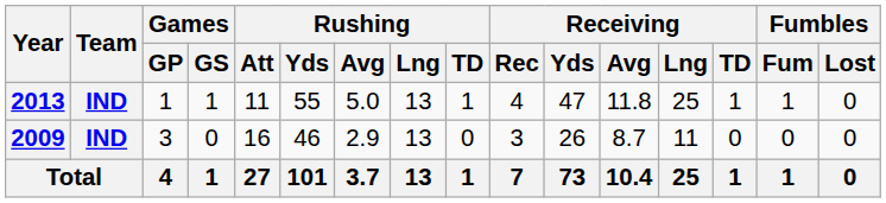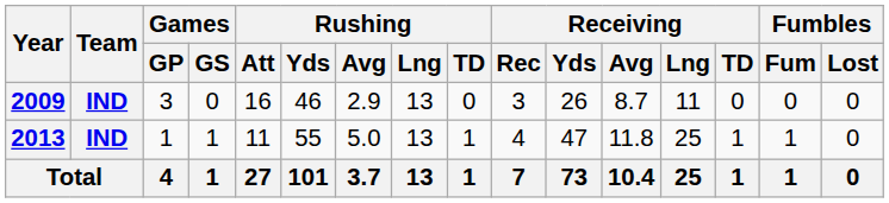 <table class="wikitable" style="text-align:center;">
 <tr>
 <th rowspan="2">Year</th>
 <th rowspan="2">Team</th>
 <th colspan="2">Games</th>
 <th colspan="5">Rushing</th>
 <th colspan="5">Receiving</th>
 <th colspan="2">Fumbles</th>
 </tr>
 <tr>
 <th>GP</th>
 <th>GS</th>
 <th>Att</th>
 <th>Yds</th>
 <th>Avg</th>
 <th>Lng</th>
 <th>TD</th>
 <th>Rec</th>
 <th>Yds</th>
 <th>Avg</th>
 <th>Lng</th>
 <th>TD</th>
 <th>Fum</th>
 <th>Lost</th>
 </tr>
 <tr>
+<th><a href='#'>2009</a></th>
+<th><a href='#'>IND</a></th>
+<td>3</td>
+<td>0</td>
+<td>16</td>
+<td>46</td>
+<td>2.9</td>
+<td>13</td>
+<td>0</td>
+<td>3</td>
+<td>26</td>
+<td>8.7</td>
+<td>11</td>
+<td>0</td>
+<td>0</td>
+<td>0</td>
+</tr>
+<tr>
 <th><a href='#'>2013</a></th>
 <th><a href='#'>IND</a></th>
 <td>1</td>
 <td>1</td>
 <td>11</td>
 <td>55</td>
 <td>5.0</td>
 <td>13</td>
 <td>1</td>
 <td>4</td>
 <td>47</td>
 <td>11.8</td>
 <td>25</td>
 <td>1</td>
 <td>1</td>
-<td>0</td>
-</tr>
-<tr>
-<th><a href='#'>2009</a></th>
-<th><a href='#'>IND</a></th>
-<td>3</td>
-<td>0</td>
-<td>16</td>
-<td>46</td>
-<td>2.9</td>
-<td>13</td>
-<td>0</td>
-<td>3</td>
-<td>26</td>
-<td>8.7</td>
-<td>11</td>
-<td>0</td>
-<td>0</td>
 <td>0</td>
 </tr>
 <tr>
 <th colspan="2">Total</th>
 <th>4</th>
 <th>1</th>
 <th>27</th>
 <th>101</th>
 <th>3.7</th>
 <th>13</th>
 <th>1</th>
 <th>7</th>
 <th>73</th>
 <th>10.4</th>
 <th>25</th>
 <th>1</th>
 <th>1</th>
 <th>0</th>
 </tr>
 </table>
